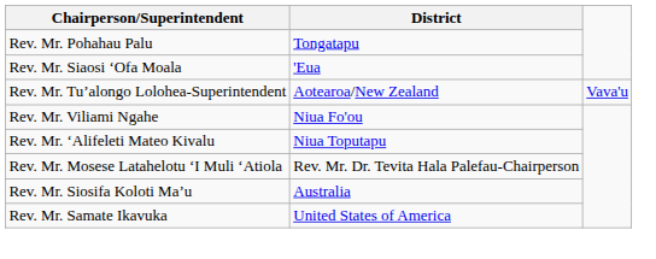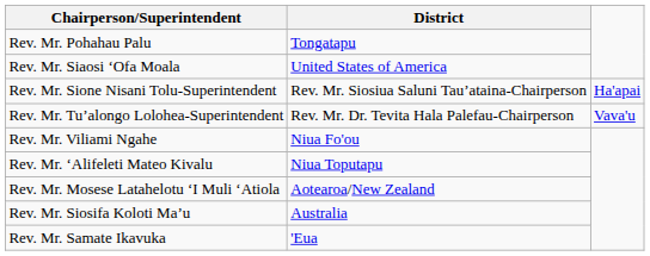 <table class="wikitable">
 <tr>
 <th>Chairperson/Superintendent</th>
 <th>District</th>
 </tr>
 <tr>
 <td>Rev. Mr. Pohahau Palu</td>
 <td><a href='#'>Tongatapu</a></td>
 </tr>
 <tr>
 <td>Rev. Mr. Siaosi ‘Ofa Moala</td>
-<td><a href='#'>'Eua</a></td>
+<td><a href='#'>United States of America</a></td>
+</tr>
+<tr>
+<td>Rev. Mr. Sione Nisani Tolu-Superintendent</td>
+<td>Rev. Mr. Siosiua Saluni Tau’ataina-Chairperson</td>
+<td><a href='#'>Ha'apai</a></td>
 </tr>
 <tr>
 <td>Rev. Mr. Tu’alongo Lolohea-Superintendent</td>
-<td><a href='#'>Aotearoa</a>/<a href='#'>New Zealand</a></td>
+<td>Rev. Mr. Dr. Tevita Hala Palefau-Chairperson</td>
 <td><a href='#'>Vava'u</a></td>
 </tr>
 <tr>
 <td>Rev. Mr. Viliami Ngahe</td>
 <td><a href='#'>Niua Fo'ou</a></td>
 </tr>
 <tr>
 <td>Rev. Mr. ‘Alifeleti Mateo Kivalu</td>
 <td><a href='#'>Niua Toputapu</a></td>
 </tr>
 <tr>
 <td>Rev. Mr. Mosese Latahelotu ‘I Muli ‘Atiola</td>
-<td>Rev. Mr. Dr. Tevita Hala Palefau-Chairperson</td>
+<td><a href='#'>Aotearoa</a>/<a href='#'>New Zealand</a></td>
 </tr>
 <tr>
 <td>Rev. Mr. Siosifa Koloti Ma’u</td>
 <td><a href='#'>Australia</a></td>
 </tr>
 <tr>
 <td>Rev. Mr. Samate Ikavuka</td>
-<td><a href='#'>United States of America</a></td>
+<td><a href='#'>'Eua</a></td>
 </tr>
 </table>
